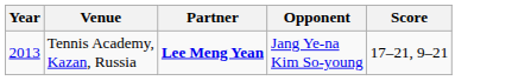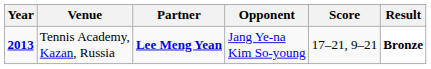 <table class="sortable wikitable" style="font-size: 90%;">
 <tr>
 <th>Year</th>
 <th>Venue</th>
 <th>Partner</th>
 <th>Opponent</th>
 <th>Score</th>
+<th>Result</th>
 </tr>
 <tr>
-<td align="center"><a href='#'>2013</a></td>
+<td align="center"><strong><a href='#'>2013</a></strong></td>
 <td align="left">Tennis Academy,<br><a href='#'>Kazan</a>, Russia</td>
 <td align="left"><strong> <a href='#'>Lee Meng Yean</a></strong></td>
 <td align="left"> <a href='#'>Jang Ye-na</a><br> <a href='#'>Kim So-young</a></td>
 <td align="left">17–21, 9–21</td>
+<td style="text-align:left; background:white"> <strong>Bronze</strong></td>
 </tr>
 </table>
